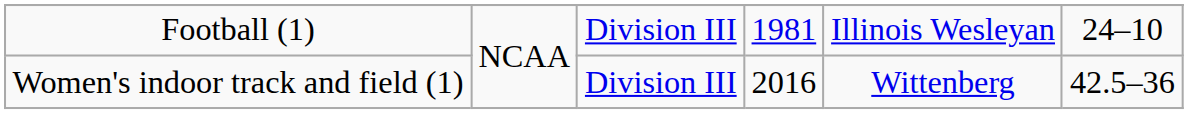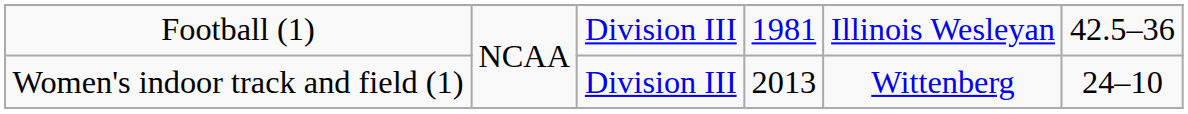 <table class="wikitable">
 <tr>
 </tr>
 <tr align="center">
 <td rowspan="1">Football (1)</td>
 <td rowspan="2">NCAA</td>
 <td rowspan="1"><a href='#'>Division III</a></td>
 <td><a href='#'>1981</a></td>
 <td><a href='#'>Illinois Wesleyan</a></td>
-<td>24–10</td>
+<td>42.5–36</td>
 </tr>
 <tr align="center">
 <td rowspan="1">Women's indoor track and field (1)</td>
 <td rowspan="1"><a href='#'>Division III</a></td>
-<td>2016</td>
+<td>2013</td>
 <td><a href='#'>Wittenberg</a></td>
-<td>42.5–36</td>
+<td>24–10</td>
 </tr>
 </table>
